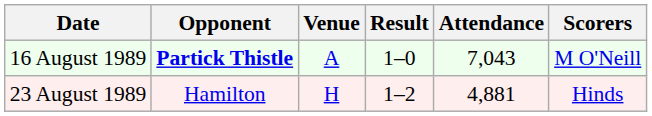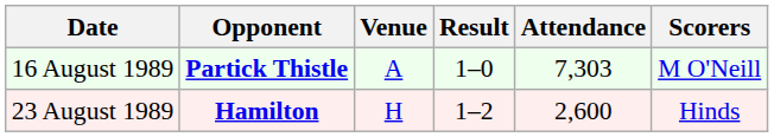 <table class="wikitable sortable" style="font-size:95%; text-align:center">
 <tr>
 <th>Date</th>
 <th>Opponent</th>
 <th>Venue</th>
 <th>Result</th>
 <th>Attendance</th>
 <th>Scorers</th>
 </tr>
 <tr style="background:#efe;">
 <td>16 August 1989</td>
 <td><strong><a href='#'>Partick Thistle</a></strong></td>
 <td><a href='#'>A</a></td>
 <td>1–0</td>
-<td>7,043</td>
+<td>7,303</td>
 <td><a href='#'>M O'Neill</a></td>
 </tr>
 <tr style="background:#fee;">
 <td>23 August 1989</td>
-<td><a href='#'>Hamilton</a></td>
+<td><strong><a href='#'>Hamilton</a></strong></td>
 <td><a href='#'>H</a></td>
 <td>1–2</td>
-<td>4,881</td>
+<td>2,600</td>
 <td><a href='#'>Hinds</a></td>
 </tr>
 </table>
